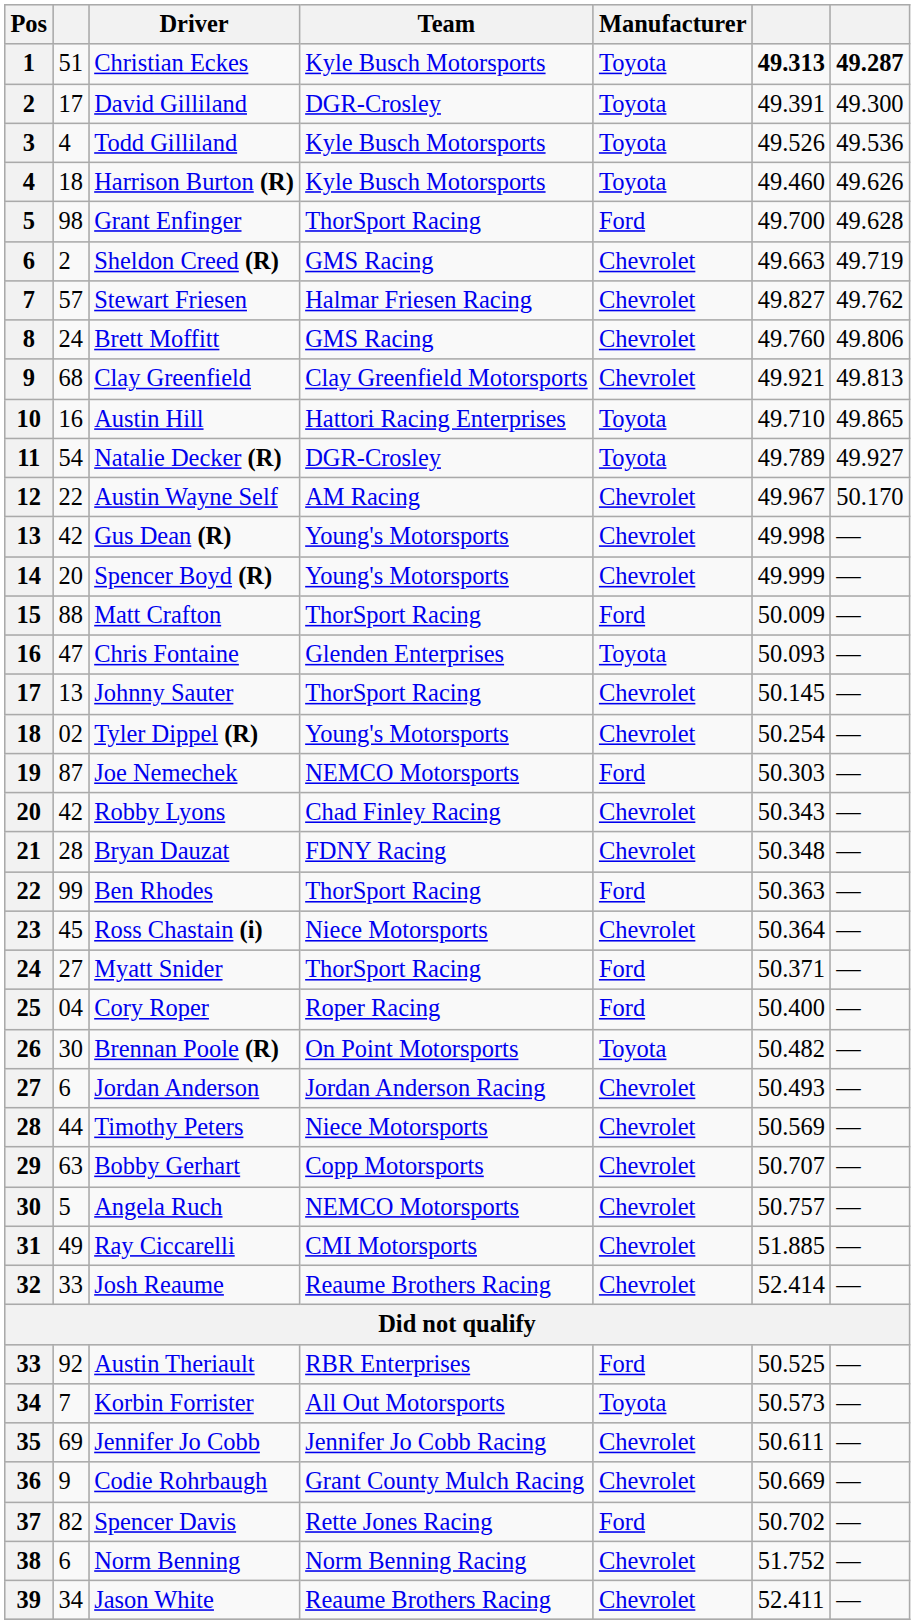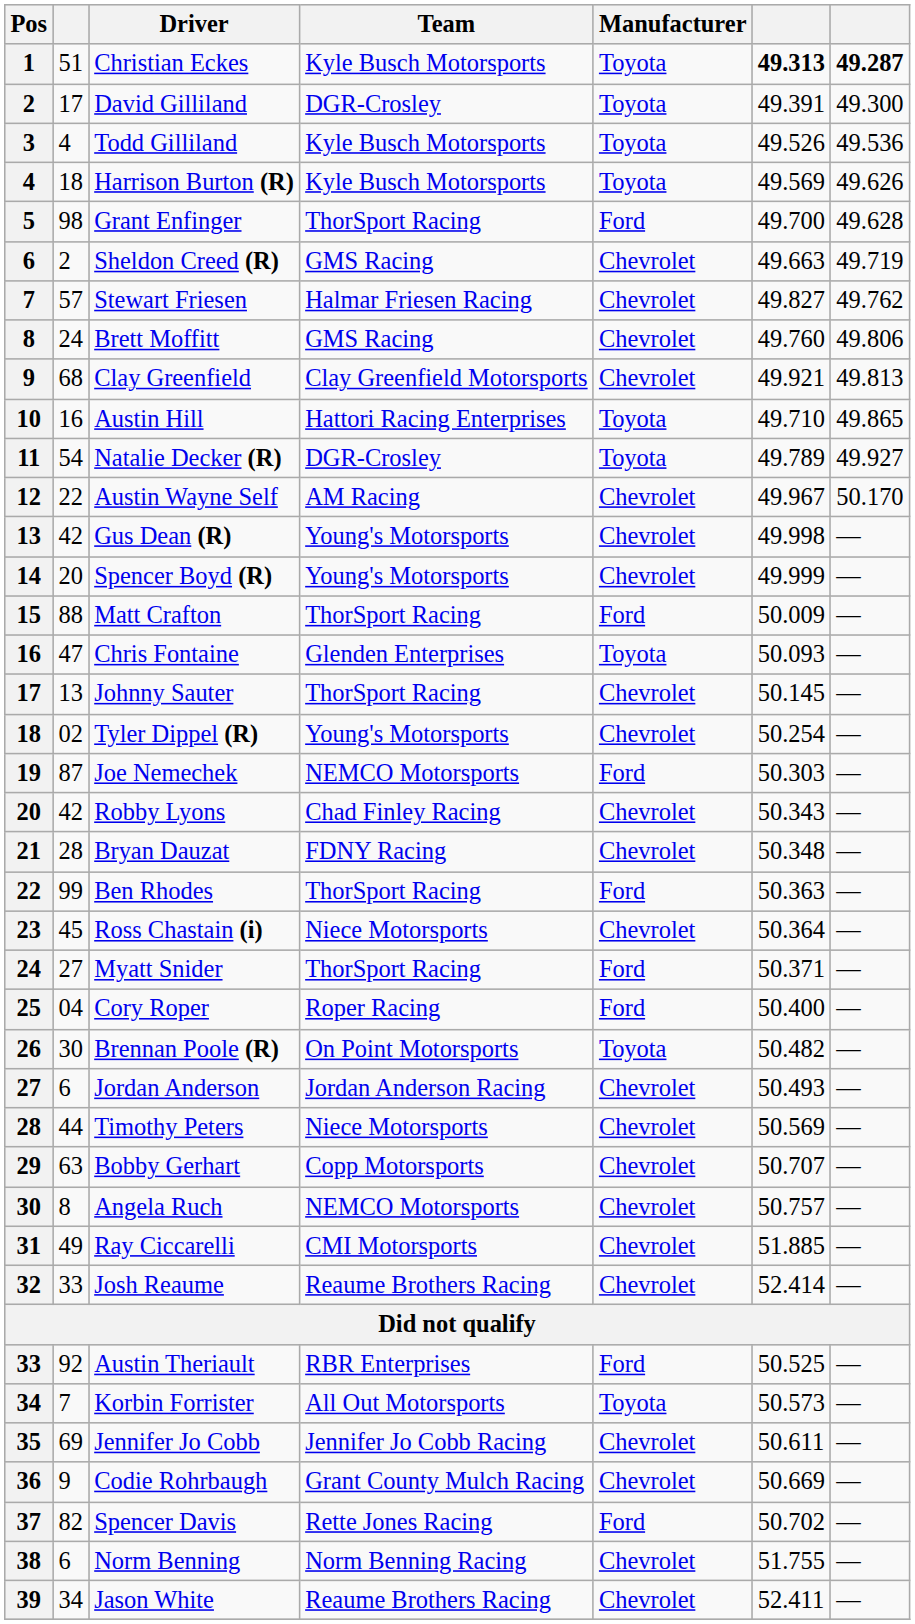 <table class="wikitable" style="font-size:98%">
 <tr>
 <th>Pos</th>
 <th></th>
 <th>Driver</th>
 <th>Team</th>
 <th>Manufacturer</th>
 <th></th>
 <th></th>
 </tr>
 <tr>
 <th>1</th>
 <td>51</td>
 <td><a href='#'>Christian Eckes</a></td>
 <td><a href='#'>Kyle Busch Motorsports</a></td>
 <td><a href='#'>Toyota</a></td>
 <td><strong>49.313</strong></td>
 <td><strong>49.287</strong></td>
 </tr>
 <tr>
 <th>2</th>
 <td>17</td>
 <td><a href='#'>David Gilliland</a></td>
 <td><a href='#'>DGR-Crosley</a></td>
 <td><a href='#'>Toyota</a></td>
 <td>49.391</td>
 <td>49.300</td>
 </tr>
 <tr>
 <th>3</th>
 <td>4</td>
 <td><a href='#'>Todd Gilliland</a></td>
 <td><a href='#'>Kyle Busch Motorsports</a></td>
 <td><a href='#'>Toyota</a></td>
 <td>49.526</td>
 <td>49.536</td>
 </tr>
 <tr>
 <th>4</th>
 <td>18</td>
 <td><a href='#'>Harrison Burton</a> <strong>(R)</strong></td>
 <td><a href='#'>Kyle Busch Motorsports</a></td>
 <td><a href='#'>Toyota</a></td>
-<td>49.460</td>
+<td>49.569</td>
 <td>49.626</td>
 </tr>
 <tr>
 <th>5</th>
 <td>98</td>
 <td><a href='#'>Grant Enfinger</a></td>
 <td><a href='#'>ThorSport Racing</a></td>
 <td><a href='#'>Ford</a></td>
 <td>49.700</td>
 <td>49.628</td>
 </tr>
 <tr>
 <th>6</th>
 <td>2</td>
 <td><a href='#'>Sheldon Creed</a> <strong>(R)</strong></td>
 <td><a href='#'>GMS Racing</a></td>
 <td><a href='#'>Chevrolet</a></td>
 <td>49.663</td>
 <td>49.719</td>
 </tr>
 <tr>
 <th>7</th>
 <td>57</td>
 <td><a href='#'>Stewart Friesen</a></td>
 <td><a href='#'>Halmar Friesen Racing</a></td>
 <td><a href='#'>Chevrolet</a></td>
 <td>49.827</td>
 <td>49.762</td>
 </tr>
 <tr>
 <th>8</th>
 <td>24</td>
 <td><a href='#'>Brett Moffitt</a></td>
 <td><a href='#'>GMS Racing</a></td>
 <td><a href='#'>Chevrolet</a></td>
 <td>49.760</td>
 <td>49.806</td>
 </tr>
 <tr>
 <th>9</th>
 <td>68</td>
 <td><a href='#'>Clay Greenfield</a></td>
 <td><a href='#'>Clay Greenfield Motorsports</a></td>
 <td><a href='#'>Chevrolet</a></td>
 <td>49.921</td>
 <td>49.813</td>
 </tr>
 <tr>
 <th>10</th>
 <td>16</td>
 <td><a href='#'>Austin Hill</a></td>
 <td><a href='#'>Hattori Racing Enterprises</a></td>
 <td><a href='#'>Toyota</a></td>
 <td>49.710</td>
 <td>49.865</td>
 </tr>
 <tr>
 <th>11</th>
 <td>54</td>
 <td><a href='#'>Natalie Decker</a> <strong>(R)</strong></td>
 <td><a href='#'>DGR-Crosley</a></td>
 <td><a href='#'>Toyota</a></td>
 <td>49.789</td>
 <td>49.927</td>
 </tr>
 <tr>
 <th>12</th>
 <td>22</td>
 <td><a href='#'>Austin Wayne Self</a></td>
 <td><a href='#'>AM Racing</a></td>
 <td><a href='#'>Chevrolet</a></td>
 <td>49.967</td>
 <td>50.170</td>
 </tr>
 <tr>
 <th>13</th>
 <td>42</td>
 <td><a href='#'>Gus Dean</a> <strong>(R)</strong></td>
 <td><a href='#'>Young's Motorsports</a></td>
 <td><a href='#'>Chevrolet</a></td>
 <td>49.998</td>
 <td>—</td>
 </tr>
 <tr>
 <th>14</th>
 <td>20</td>
 <td><a href='#'>Spencer Boyd</a> <strong>(R)</strong></td>
 <td><a href='#'>Young's Motorsports</a></td>
 <td><a href='#'>Chevrolet</a></td>
 <td>49.999</td>
 <td>—</td>
 </tr>
 <tr>
 <th>15</th>
 <td>88</td>
 <td><a href='#'>Matt Crafton</a></td>
 <td><a href='#'>ThorSport Racing</a></td>
 <td><a href='#'>Ford</a></td>
 <td>50.009</td>
 <td>—</td>
 </tr>
 <tr>
 <th>16</th>
 <td>47</td>
 <td><a href='#'>Chris Fontaine</a></td>
 <td><a href='#'>Glenden Enterprises</a></td>
 <td><a href='#'>Toyota</a></td>
 <td>50.093</td>
 <td>—</td>
 </tr>
 <tr>
 <th>17</th>
 <td>13</td>
 <td><a href='#'>Johnny Sauter</a></td>
 <td><a href='#'>ThorSport Racing</a></td>
 <td><a href='#'>Chevrolet</a></td>
 <td>50.145</td>
 <td>—</td>
 </tr>
 <tr>
 <th>18</th>
 <td>02</td>
 <td><a href='#'>Tyler Dippel</a> <strong>(R)</strong></td>
 <td><a href='#'>Young's Motorsports</a></td>
 <td><a href='#'>Chevrolet</a></td>
 <td>50.254</td>
 <td>—</td>
 </tr>
 <tr>
 <th>19</th>
 <td>87</td>
 <td><a href='#'>Joe Nemechek</a></td>
 <td><a href='#'>NEMCO Motorsports</a></td>
 <td><a href='#'>Ford</a></td>
 <td>50.303</td>
 <td>—</td>
 </tr>
 <tr>
 <th>20</th>
 <td>42</td>
 <td><a href='#'>Robby Lyons</a></td>
 <td><a href='#'>Chad Finley Racing</a></td>
 <td><a href='#'>Chevrolet</a></td>
 <td>50.343</td>
 <td>—</td>
 </tr>
 <tr>
 <th>21</th>
 <td>28</td>
 <td><a href='#'>Bryan Dauzat</a></td>
 <td><a href='#'>FDNY Racing</a></td>
 <td><a href='#'>Chevrolet</a></td>
 <td>50.348</td>
 <td>—</td>
 </tr>
 <tr>
 <th>22</th>
 <td>99</td>
 <td><a href='#'>Ben Rhodes</a></td>
 <td><a href='#'>ThorSport Racing</a></td>
 <td><a href='#'>Ford</a></td>
 <td>50.363</td>
 <td>—</td>
 </tr>
 <tr>
 <th>23</th>
 <td>45</td>
 <td><a href='#'>Ross Chastain</a> <strong>(i)</strong></td>
 <td><a href='#'>Niece Motorsports</a></td>
 <td><a href='#'>Chevrolet</a></td>
 <td>50.364</td>
 <td>—</td>
 </tr>
 <tr>
 <th>24</th>
 <td>27</td>
 <td><a href='#'>Myatt Snider</a></td>
 <td><a href='#'>ThorSport Racing</a></td>
 <td><a href='#'>Ford</a></td>
 <td>50.371</td>
 <td>—</td>
 </tr>
 <tr>
 <th>25</th>
 <td>04</td>
 <td><a href='#'>Cory Roper</a></td>
 <td><a href='#'>Roper Racing</a></td>
 <td><a href='#'>Ford</a></td>
 <td>50.400</td>
 <td>—</td>
 </tr>
 <tr>
 <th>26</th>
 <td>30</td>
 <td><a href='#'>Brennan Poole</a> <strong>(R)</strong></td>
 <td><a href='#'>On Point Motorsports</a></td>
 <td><a href='#'>Toyota</a></td>
 <td>50.482</td>
 <td>—</td>
 </tr>
 <tr>
 <th>27</th>
 <td>6</td>
 <td><a href='#'>Jordan Anderson</a></td>
 <td><a href='#'>Jordan Anderson Racing</a></td>
 <td><a href='#'>Chevrolet</a></td>
 <td>50.493</td>
 <td>—</td>
 </tr>
 <tr>
 <th>28</th>
 <td>44</td>
 <td><a href='#'>Timothy Peters</a></td>
 <td><a href='#'>Niece Motorsports</a></td>
 <td><a href='#'>Chevrolet</a></td>
 <td>50.569</td>
 <td>—</td>
 </tr>
 <tr>
 <th>29</th>
 <td>63</td>
 <td><a href='#'>Bobby Gerhart</a></td>
 <td><a href='#'>Copp Motorsports</a></td>
 <td><a href='#'>Chevrolet</a></td>
 <td>50.707</td>
 <td>—</td>
 </tr>
 <tr>
 <th>30</th>
-<td>5</td>
+<td>8</td>
 <td><a href='#'>Angela Ruch</a></td>
 <td><a href='#'>NEMCO Motorsports</a></td>
 <td><a href='#'>Chevrolet</a></td>
 <td>50.757</td>
 <td>—</td>
 </tr>
 <tr>
 <th>31</th>
 <td>49</td>
 <td><a href='#'>Ray Ciccarelli</a></td>
 <td><a href='#'>CMI Motorsports</a></td>
 <td><a href='#'>Chevrolet</a></td>
 <td>51.885</td>
 <td>—</td>
 </tr>
 <tr>
 <th>32</th>
 <td>33</td>
 <td><a href='#'>Josh Reaume</a></td>
 <td><a href='#'>Reaume Brothers Racing</a></td>
 <td><a href='#'>Chevrolet</a></td>
 <td>52.414</td>
 <td>—</td>
 </tr>
 <tr>
 <th colspan="7">Did not qualify</th>
 </tr>
 <tr>
 <th>33</th>
 <td>92</td>
 <td><a href='#'>Austin Theriault</a></td>
 <td><a href='#'>RBR Enterprises</a></td>
 <td><a href='#'>Ford</a></td>
 <td>50.525</td>
 <td>—</td>
 </tr>
 <tr>
 <th>34</th>
 <td>7</td>
 <td><a href='#'>Korbin Forrister</a></td>
 <td><a href='#'>All Out Motorsports</a></td>
 <td><a href='#'>Toyota</a></td>
 <td>50.573</td>
 <td>—</td>
 </tr>
 <tr>
 <th>35</th>
 <td>69</td>
 <td><a href='#'>Jennifer Jo Cobb</a></td>
 <td><a href='#'>Jennifer Jo Cobb Racing</a></td>
 <td><a href='#'>Chevrolet</a></td>
 <td>50.611</td>
 <td>—</td>
 </tr>
 <tr>
 <th>36</th>
 <td>9</td>
 <td><a href='#'>Codie Rohrbaugh</a></td>
 <td><a href='#'>Grant County Mulch Racing</a></td>
 <td><a href='#'>Chevrolet</a></td>
 <td>50.669</td>
 <td>—</td>
 </tr>
 <tr>
 <th>37</th>
 <td>82</td>
 <td><a href='#'>Spencer Davis</a></td>
 <td><a href='#'>Rette Jones Racing</a></td>
 <td><a href='#'>Ford</a></td>
 <td>50.702</td>
 <td>—</td>
 </tr>
 <tr>
 <th>38</th>
 <td>6</td>
 <td><a href='#'>Norm Benning</a></td>
 <td><a href='#'>Norm Benning Racing</a></td>
 <td><a href='#'>Chevrolet</a></td>
-<td>51.752</td>
+<td>51.755</td>
 <td>—</td>
 </tr>
 <tr>
 <th>39</th>
 <td>34</td>
 <td><a href='#'>Jason White</a></td>
 <td><a href='#'>Reaume Brothers Racing</a></td>
 <td><a href='#'>Chevrolet</a></td>
 <td>52.411</td>
 <td>—</td>
 </tr>
 <tr>
 </tr>
 </table>
